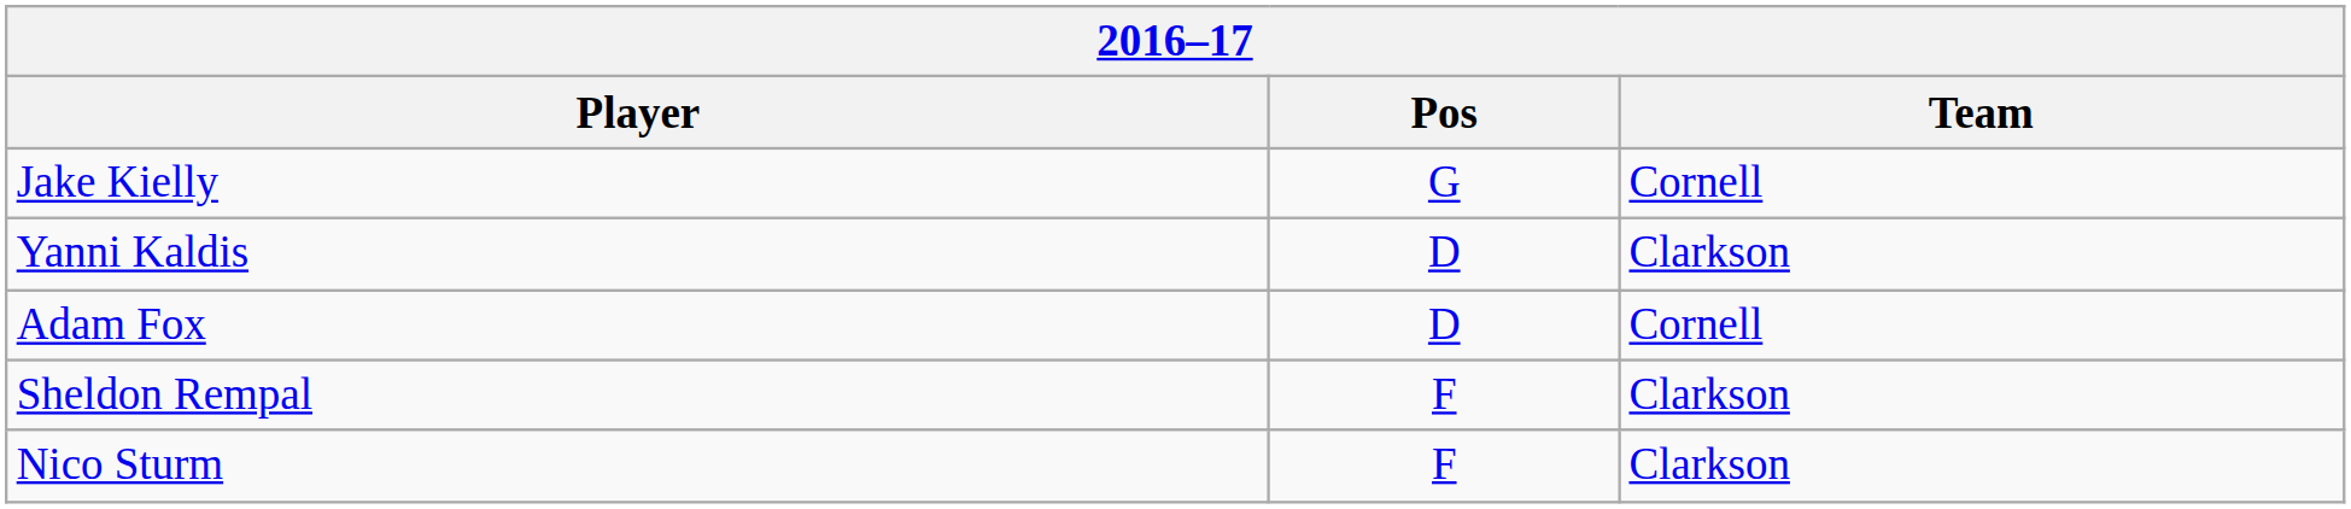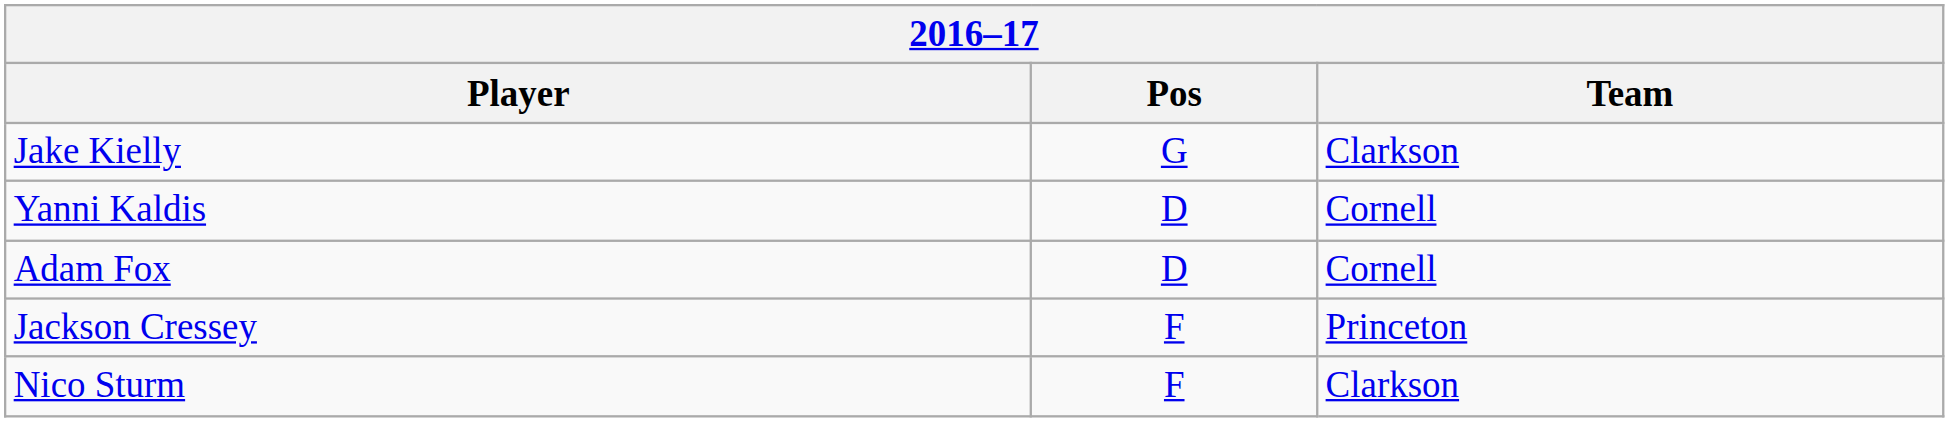 <table class="wikitable" width=95%>
 <tr>
 <th colspan=3><a href='#'>2016–17</a></th>
 </tr>
 <tr>
 <th>Player</th>
 <th>Pos</th>
 <th>Team</th>
 </tr>
 <tr>
 <td><a href='#'>Jake Kielly</a></td>
 <td align=center><a href='#'>G</a></td>
-<td><a href='#'>Cornell</a></td>
+<td><a href='#'>Clarkson</a></td>
 </tr>
 <tr>
 <td><a href='#'>Yanni Kaldis</a></td>
 <td align=center><a href='#'>D</a></td>
-<td><a href='#'>Clarkson</a></td>
+<td><a href='#'>Cornell</a></td>
 </tr>
 <tr>
 <td><a href='#'>Adam Fox</a></td>
 <td align=center><a href='#'>D</a></td>
 <td><a href='#'>Cornell</a></td>
 </tr>
 <tr>
-<td><a href='#'>Sheldon Rempal</a></td>
+<td><a href='#'>Jackson Cressey</a></td>
 <td align=center><a href='#'>F</a></td>
-<td><a href='#'>Clarkson</a></td>
+<td><a href='#'>Princeton</a></td>
 </tr>
 <tr>
 <td><a href='#'>Nico Sturm</a></td>
 <td align=center><a href='#'>F</a></td>
 <td><a href='#'>Clarkson</a></td>
 </tr>
 </table>
